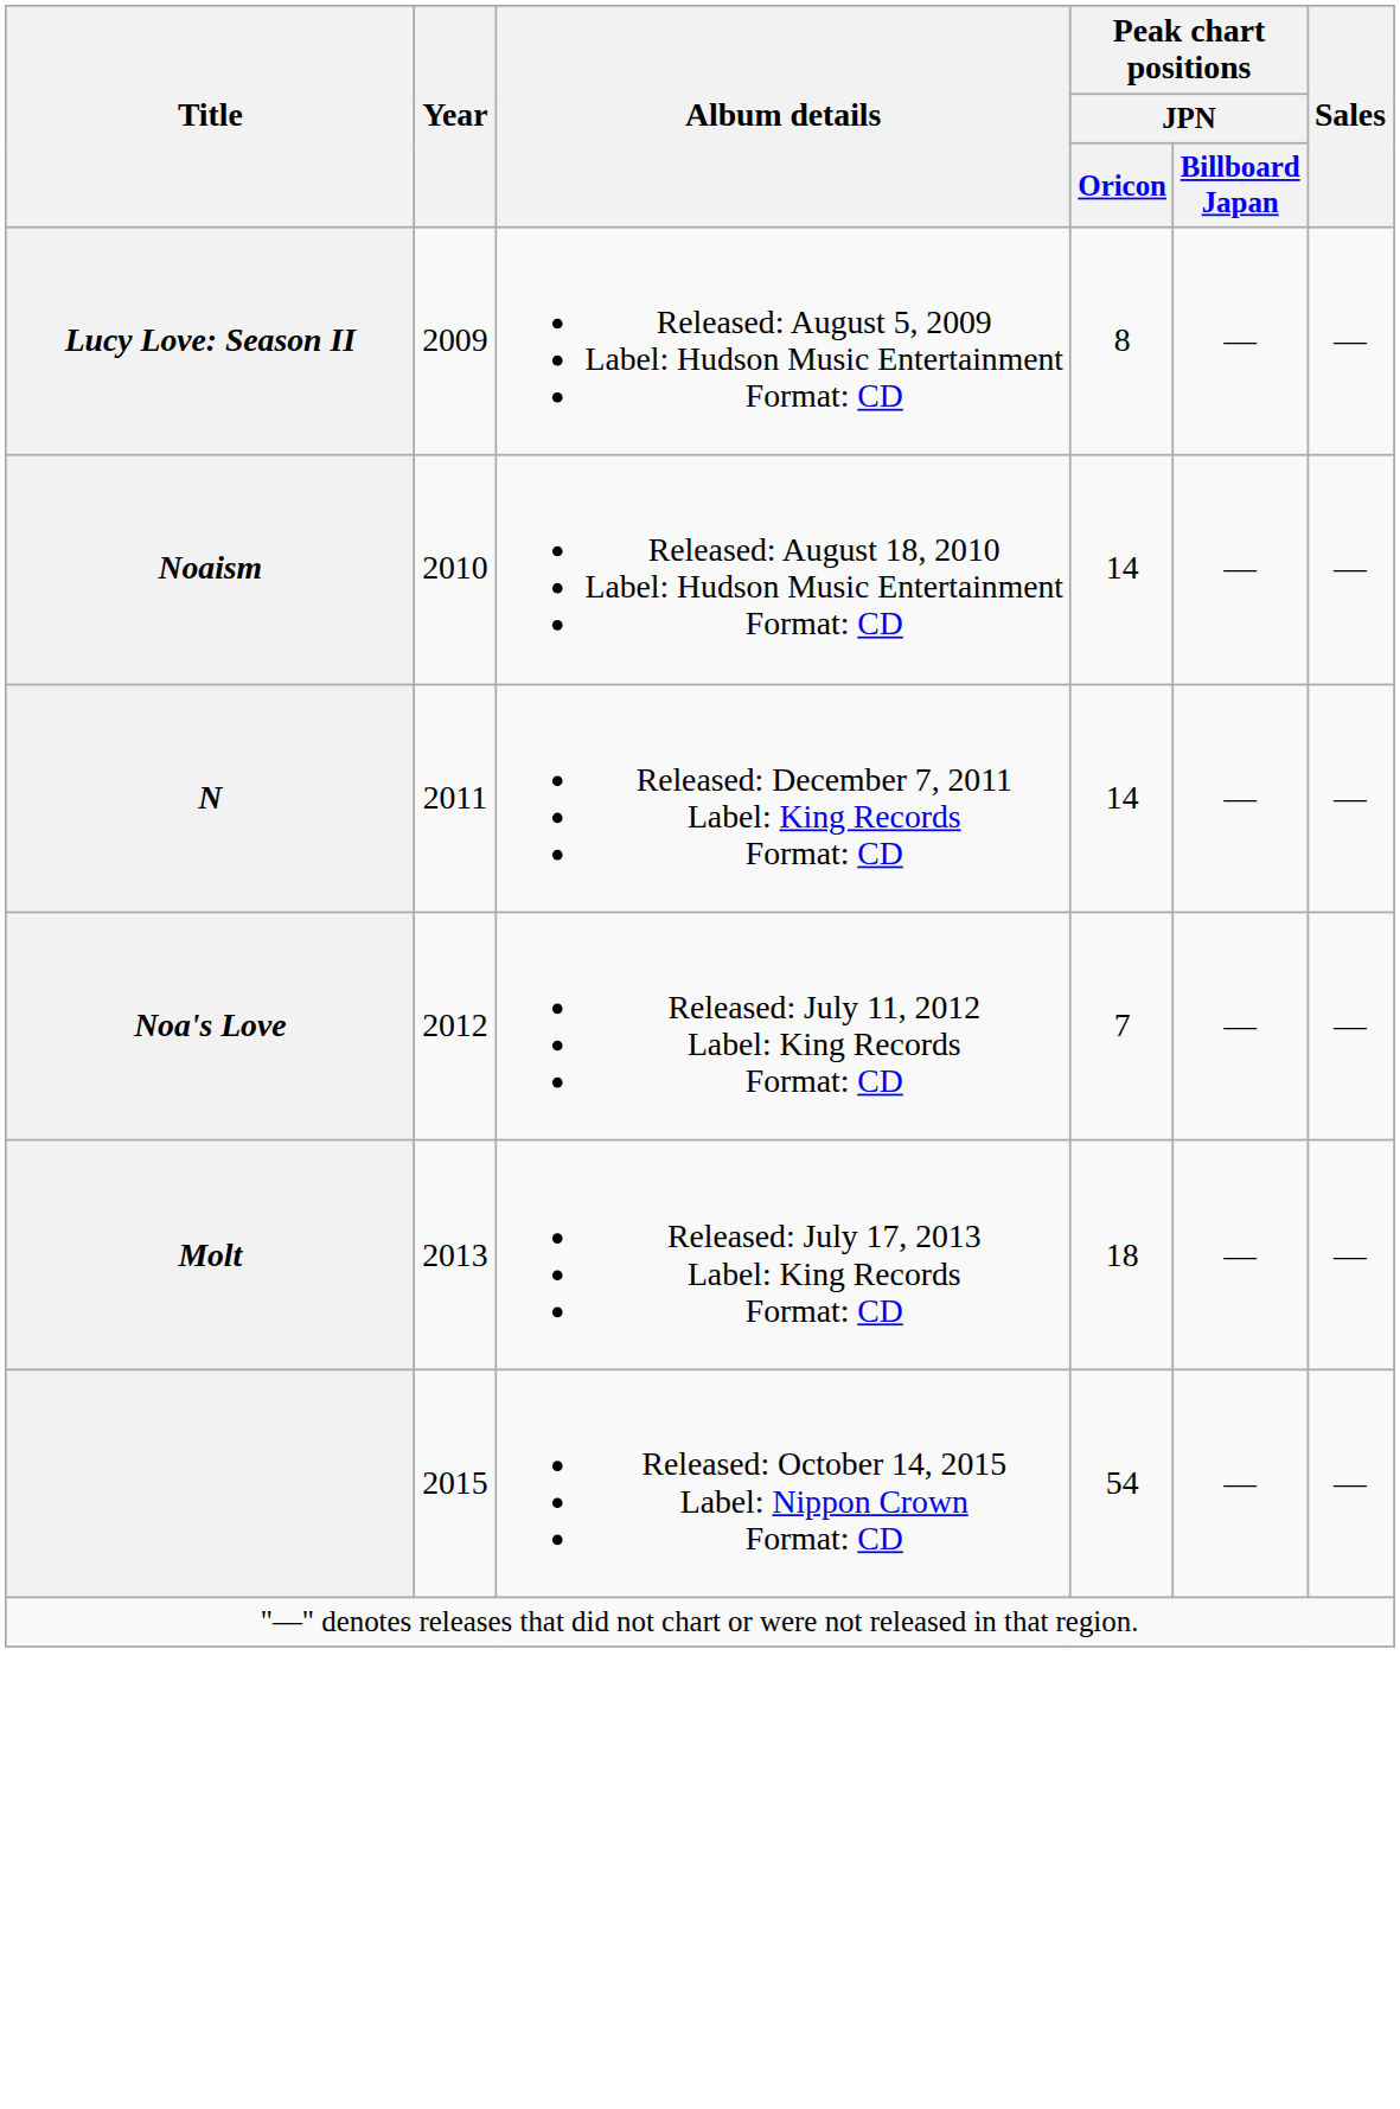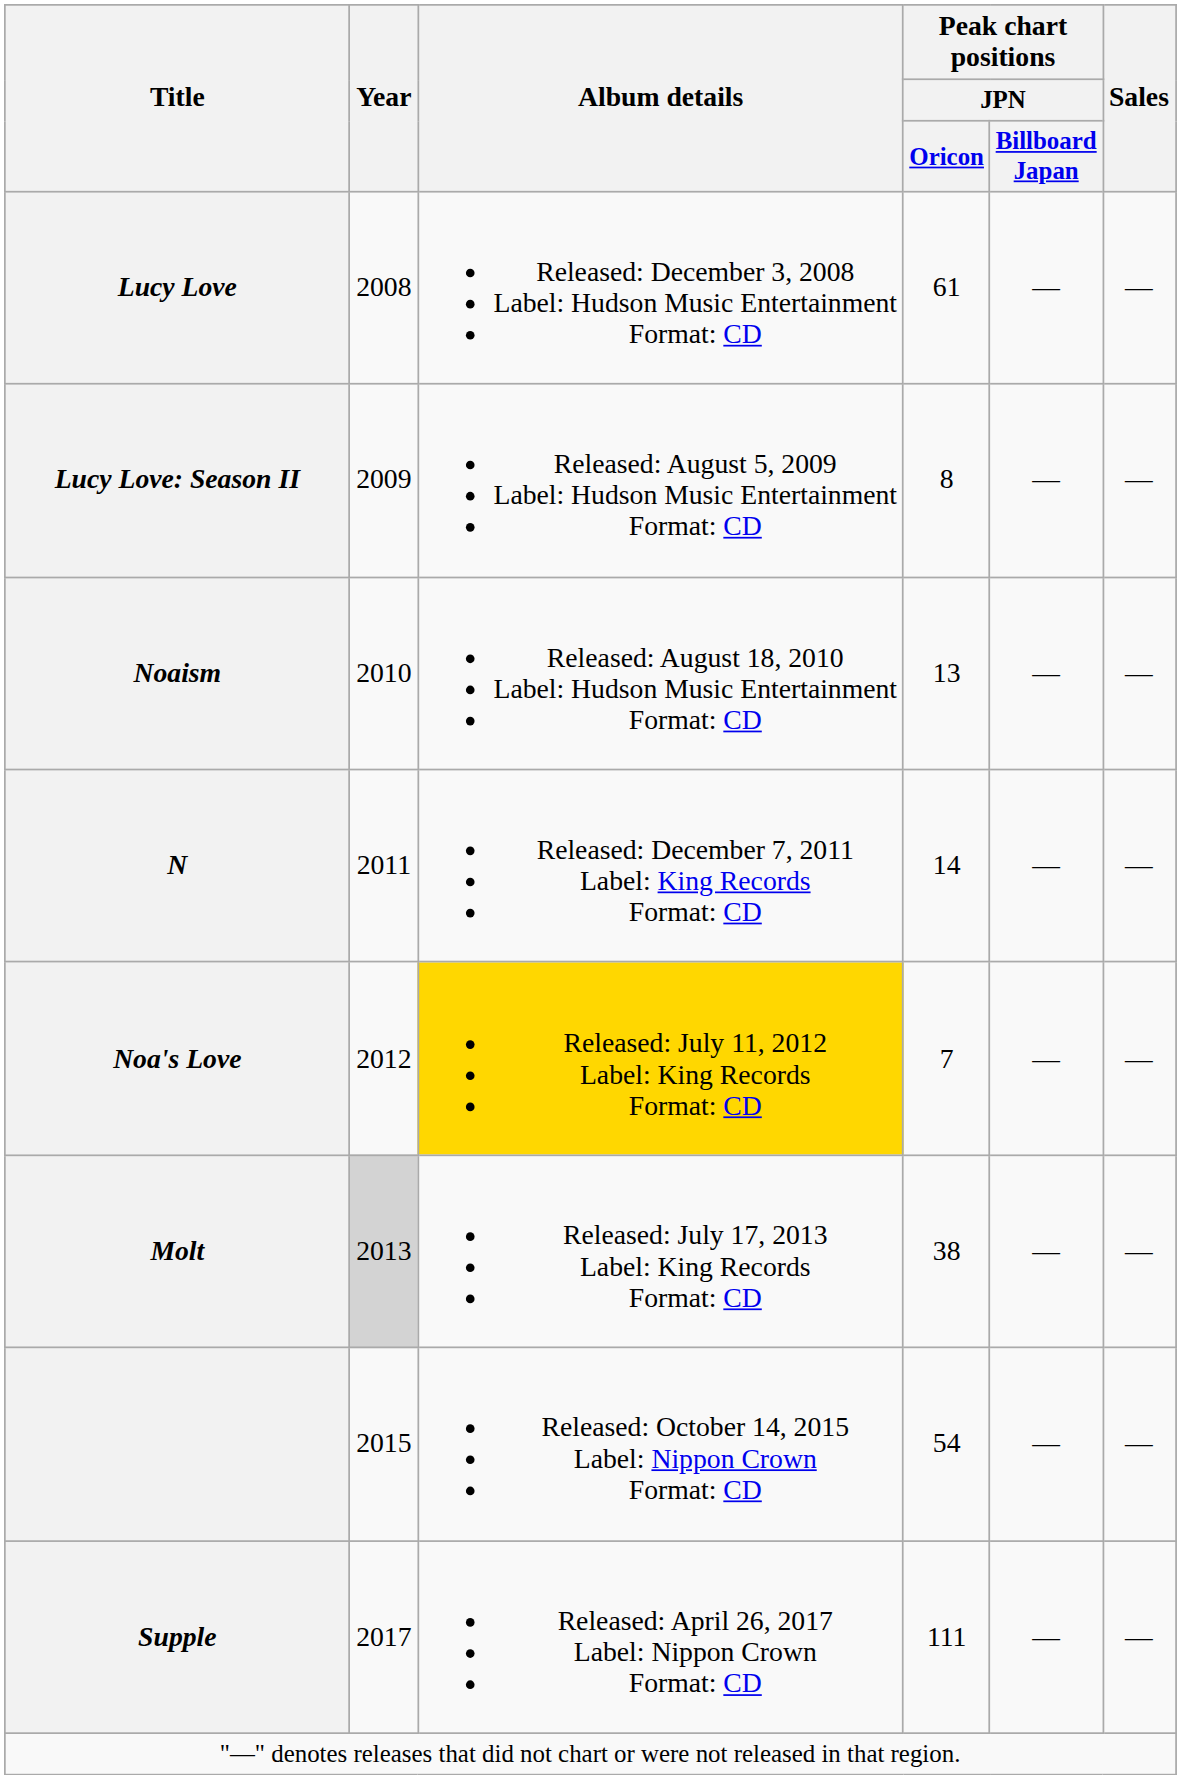 <table class="wikitable plainrowheaders" style="text-align:center;">
 <tr>
 <th scope="col" rowspan="3" style="width:12em;">Title</th>
 <th scope="col" rowspan="3">Year</th>
 <th scope="col" rowspan="3">Album details</th>
 <th scope="col" colspan="2">Peak chart positions</th>
 <th scope="col" rowspan="3">Sales</th>
 </tr>
 <tr>
 <th scope="col" style="width:3em;font-size:90%;" colspan="2">JPN</th>
 </tr>
 <tr>
 <th scope="col" style="width:3em;font-size:90%;"><a href='#'>Oricon</a></th>
 <th scope="col" style="width:3em;font-size:90%;"><a href='#'>Billboard Japan</a></th>
 </tr>
 <tr>
+<th scope="row"><em>Lucy Love</em></th>
+<td>2008</td>
+<td><br><ul><li>Released: December 3, 2008</li><li>Label: Hudson Music Entertainment</li><li>Format: <a href='#'>CD</a></li></ul></td>
+<td>61</td>
+<td>—</td>
+<td>—</td>
+</tr>
+<tr>
 <th scope="row"><em>Lucy Love: Season II</em></th>
 <td>2009</td>
 <td><br><ul><li>Released: August 5, 2009</li><li>Label: Hudson Music Entertainment</li><li>Format: <a href='#'>CD</a></li></ul></td>
 <td>8</td>
 <td>—</td>
 <td>—</td>
 </tr>
 <tr>
 <th scope="row"><em>Noaism</em></th>
 <td>2010</td>
 <td><br><ul><li>Released: August 18, 2010</li><li>Label: Hudson Music Entertainment</li><li>Format: <a href='#'>CD</a></li></ul></td>
-<td>14</td>
+<td>13</td>
 <td>—</td>
 <td>—</td>
 </tr>
 <tr>
 <th scope="row"><em>N</em></th>
 <td>2011</td>
 <td><br><ul><li>Released: December 7, 2011</li><li>Label: <a href='#'>King Records</a></li><li>Format: <a href='#'>CD</a></li></ul></td>
 <td>14</td>
 <td>—</td>
 <td>—</td>
 </tr>
 <tr>
 <th scope="row"><em>Noa's Love</em></th>
 <td>2012</td>
-<td><br><ul><li>Released: July 11, 2012</li><li>Label: King Records</li><li>Format: <a href='#'>CD</a></li></ul></td>
+<td style="background: gold;"><br><ul><li>Released: July 11, 2012</li><li>Label: King Records</li><li>Format: <a href='#'>CD</a></li></ul></td>
 <td>7</td>
 <td>—</td>
 <td>—</td>
 </tr>
 <tr>
 <th scope="row"><em>Molt</em></th>
-<td>2013</td>
+<td style="background: lightgrey;">2013</td>
 <td><br><ul><li>Released: July 17, 2013</li><li>Label: King Records</li><li>Format: <a href='#'>CD</a></li></ul></td>
-<td>18</td>
+<td>38</td>
 <td>—</td>
 <td>—</td>
 </tr>
 <tr>
 <th scope="row"></th>
 <td>2015</td>
 <td><br><ul><li>Released: October 14, 2015</li><li>Label: <a href='#'>Nippon Crown</a></li><li>Format: <a href='#'>CD</a></li></ul></td>
 <td>54</td>
 <td>—</td>
 <td>—</td>
 </tr>
 <tr>
+<th scope="row"><em>Supple</em></th>
+<td>2017</td>
+<td><br><ul><li>Released: April 26, 2017</li><li>Label: Nippon Crown</li><li>Format: <a href='#'>CD</a></li></ul></td>
+<td>111</td>
+<td>—</td>
+<td>—</td>
+</tr>
+<tr>
 <td colspan="6" style="font-size:90%;">"—" denotes releases that did not chart or were not released in that region.</td>
 </tr>
 </table>
